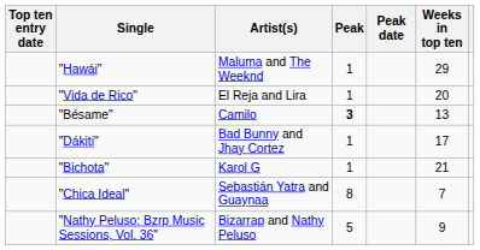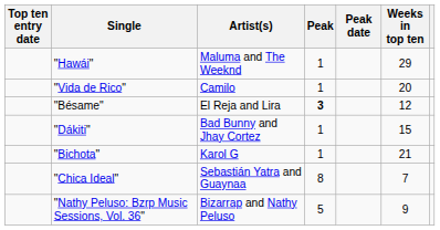 <table class="wikitable sortable">
 <tr>
 <th>Top ten<br>entry date</th>
 <th>Single</th>
 <th>Artist(s)</th>
 <th data-sort-type="number">Peak</th>
 <th>Peak date</th>
 <th data-sort-type="number">Weeks in<br>top ten</th>
 <th></th>
 </tr>
 <tr>
 <td></td>
 <td>"<a href='#'>Hawái</a>"</td>
 <td><a href='#'>Maluma</a> and <a href='#'>The Weeknd</a></td>
 <td style="text-align:center;">1</td>
 <td></td>
 <td style="text-align:center;">29</td>
 <td style="text-align:center;"></td>
 </tr>
 <tr>
 <td></td>
 <td>"<a href='#'>Vida de Rico</a>"</td>
-<td>El Reja and Lira</td>
+<td><a href='#'>Camilo</a></td>
 <td style="text-align:center;">1</td>
 <td></td>
 <td style="text-align:center;">20</td>
 <td style="text-align:center;"></td>
 </tr>
 <tr>
 <td></td>
 <td>"Bésame"</td>
-<td><a href='#'>Camilo</a></td>
+<td>El Reja and Lira</td>
 <td style="text-align:center;"><strong>3</strong></td>
 <td></td>
-<td style="text-align:center;">13</td>
+<td style="text-align:center;">12</td>
 <td style="text-align:center;"></td>
 </tr>
 <tr>
 <td></td>
 <td>"<a href='#'>Dákiti</a>"</td>
 <td><a href='#'>Bad Bunny</a> and <a href='#'>Jhay Cortez</a></td>
 <td style="text-align:center;">1</td>
 <td></td>
-<td style="text-align:center;">17</td>
+<td style="text-align:center;">15</td>
 <td style="text-align:center;"></td>
 </tr>
 <tr>
 <td></td>
 <td>"<a href='#'>Bichota</a>"</td>
 <td><a href='#'>Karol G</a></td>
 <td style="text-align:center;">1</td>
 <td></td>
 <td style="text-align:center;">21</td>
 <td style="text-align:center;"></td>
 </tr>
 <tr>
 <td></td>
 <td>"<a href='#'>Chica Ideal</a>"</td>
 <td><a href='#'>Sebastián Yatra</a> and <a href='#'>Guaynaa</a></td>
 <td style="text-align:center;">8</td>
 <td></td>
 <td style="text-align:center;">7</td>
 <td style="text-align:center;"></td>
 </tr>
 <tr>
 <td></td>
 <td>"<a href='#'>Nathy Peluso: Bzrp Music Sessions, Vol. 36</a>"</td>
 <td><a href='#'>Bizarrap</a> and <a href='#'>Nathy Peluso</a></td>
 <td style="text-align:center;">5</td>
 <td></td>
 <td style="text-align:center;">9</td>
 <td style="text-align:center;"></td>
 </tr>
 </table>
